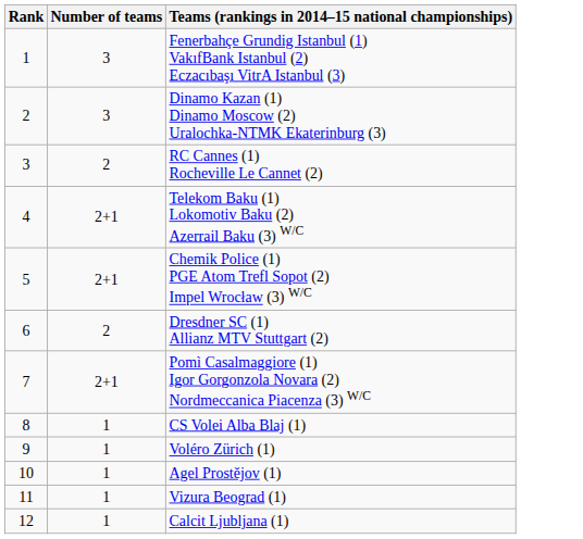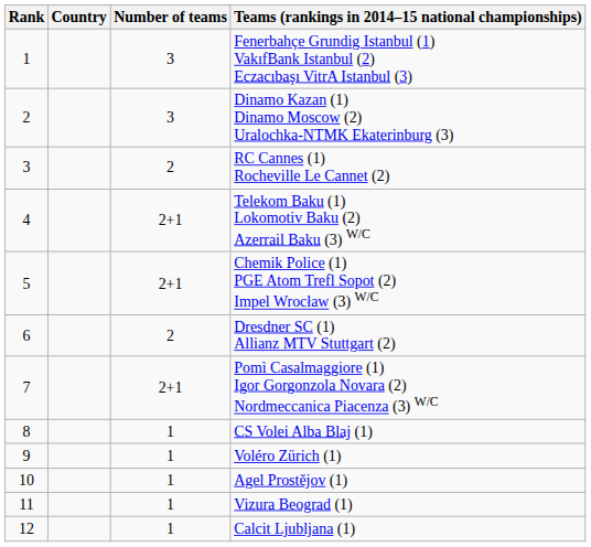 <table class="wikitable" style="text-align:left">
 <tr>
 <th>Rank</th>
+<th>Country</th>
 <th>Number of teams</th>
 <th>Teams (rankings in 2014–15 national championships)</th>
 </tr>
 <tr>
 <td align="center">1</td>
+<td></td>
 <td align="center">3</td>
 <td><a href='#'>Fenerbahçe Grundig Istanbul</a> (<a href='#'>1</a>)<br><a href='#'>VakıfBank Istanbul</a> (<a href='#'>2</a>)<br><a href='#'>Eczacıbaşı VitrA Istanbul</a> (<a href='#'>3</a>)</td>
 </tr>
 <tr>
 <td align="center">2</td>
+<td></td>
 <td align="center">3</td>
 <td><a href='#'>Dinamo Kazan</a> (1)<br><a href='#'>Dinamo Moscow</a> (2)<br><a href='#'>Uralochka-NTMK Ekaterinburg</a> (3)</td>
 </tr>
 <tr>
 <td align="center">3</td>
+<td></td>
 <td align="center">2</td>
 <td><a href='#'>RC Cannes</a> (1)<br><a href='#'>Rocheville Le Cannet</a> (2)</td>
 </tr>
 <tr>
 <td align="center">4</td>
+<td></td>
 <td align="center">2+1</td>
 <td><a href='#'>Telekom Baku</a> (1)<br><a href='#'>Lokomotiv Baku</a> (2)<br><a href='#'>Azerrail Baku</a> (3) <sup>W/C</sup></td>
 </tr>
 <tr>
 <td align="center">5</td>
+<td></td>
 <td align="center">2+1</td>
 <td><a href='#'>Chemik Police</a> (1)<br><a href='#'>PGE Atom Trefl Sopot</a> (2)<br><a href='#'>Impel Wrocław</a> (3) <sup>W/C</sup></td>
 </tr>
 <tr>
 <td align="center">6</td>
+<td></td>
 <td align="center">2</td>
 <td><a href='#'>Dresdner SC</a> (1)<br><a href='#'>Allianz MTV Stuttgart</a> (2)</td>
 </tr>
 <tr>
 <td align="center">7</td>
+<td></td>
 <td align="center">2+1</td>
 <td><a href='#'>Pomì Casalmaggiore</a> (1)<br><a href='#'>Igor Gorgonzola Novara</a> (2)<br><a href='#'>Nordmeccanica Piacenza</a> (3) <sup>W/C</sup></td>
 </tr>
 <tr>
 <td align="center">8</td>
+<td></td>
 <td align="center">1</td>
 <td><a href='#'>CS Volei Alba Blaj</a> (1)</td>
 </tr>
 <tr>
 <td align="center">9</td>
+<td></td>
 <td align="center">1</td>
 <td><a href='#'>Voléro Zürich</a> (1)</td>
 </tr>
 <tr>
 <td align="center">10</td>
+<td></td>
 <td align="center">1</td>
 <td><a href='#'>Agel Prostějov</a> (1)</td>
 </tr>
 <tr>
 <td align="center">11</td>
+<td></td>
 <td align="center">1</td>
 <td><a href='#'>Vizura Beograd</a> (1)</td>
 </tr>
 <tr>
 <td align="center">12</td>
+<td></td>
 <td align="center">1</td>
 <td><a href='#'>Calcit Ljubljana</a> (1)</td>
 </tr>
 </table>
